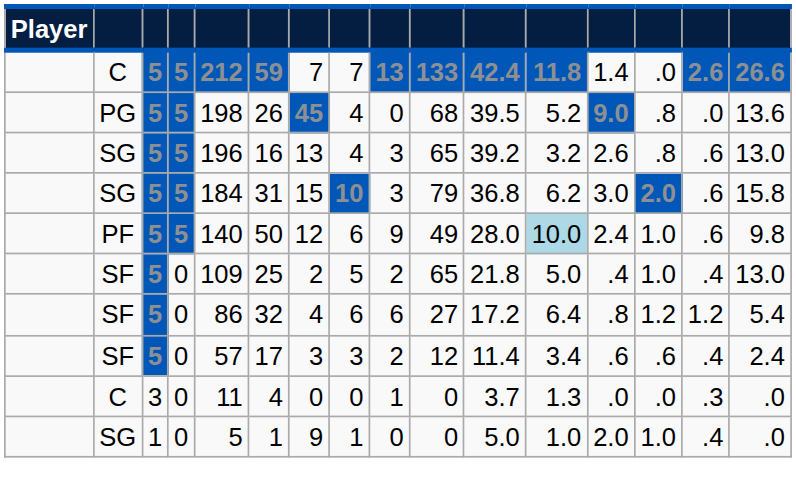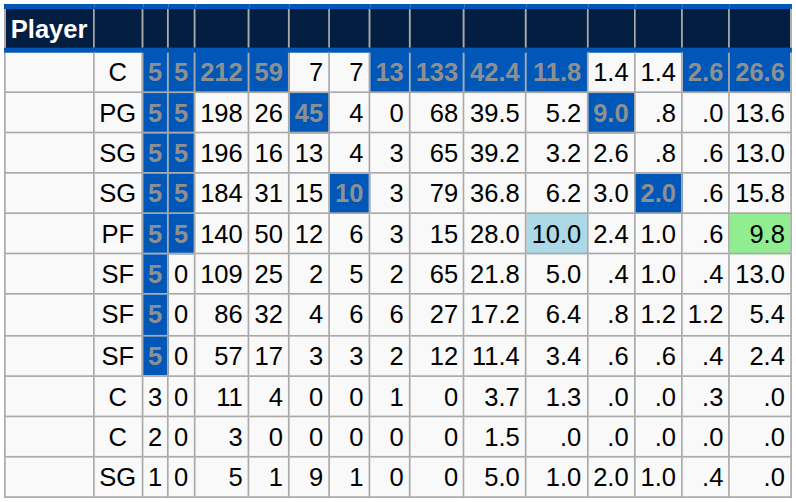 <table class="wikitable sortable" style="font-size: 95%; text-align:right;">
 <tr>
 <th style="background:#041E42; color:#FFFFFF; border-top:#0057B7 3px solid; border-bottom:#0057B7 3px solid;">Player</th>
 <th style="background:#041E42; color:#FFFFFF; border-top:#0057B7 3px solid; border-bottom:#0057B7 3px solid;"></th>
 <th style="background:#041E42; color:#FFFFFF; border-top:#0057B7 3px solid; border-bottom:#0057B7 3px solid;"></th>
 <th style="background:#041E42; color:#FFFFFF; border-top:#0057B7 3px solid; border-bottom:#0057B7 3px solid;"></th>
 <th style="background:#041E42; color:#FFFFFF; border-top:#0057B7 3px solid; border-bottom:#0057B7 3px solid;"></th>
 <th style="background:#041E42; color:#FFFFFF; border-top:#0057B7 3px solid; border-bottom:#0057B7 3px solid;"></th>
 <th style="background:#041E42; color:#FFFFFF; border-top:#0057B7 3px solid; border-bottom:#0057B7 3px solid;"></th>
 <th style="background:#041E42; color:#FFFFFF; border-top:#0057B7 3px solid; border-bottom:#0057B7 3px solid;"></th>
 <th style="background:#041E42; color:#FFFFFF; border-top:#0057B7 3px solid; border-bottom:#0057B7 3px solid;"></th>
 <th style="background:#041E42; color:#FFFFFF; border-top:#0057B7 3px solid; border-bottom:#0057B7 3px solid;"></th>
 <th style="background:#041E42; color:#FFFFFF; border-top:#0057B7 3px solid; border-bottom:#0057B7 3px solid;"></th>
 <th style="background:#041E42; color:#FFFFFF; border-top:#0057B7 3px solid; border-bottom:#0057B7 3px solid;"></th>
 <th style="background:#041E42; color:#FFFFFF; border-top:#0057B7 3px solid; border-bottom:#0057B7 3px solid;"></th>
 <th style="background:#041E42; color:#FFFFFF; border-top:#0057B7 3px solid; border-bottom:#0057B7 3px solid;"></th>
 <th style="background:#041E42; color:#FFFFFF; border-top:#0057B7 3px solid; border-bottom:#0057B7 3px solid;"></th>
 <th style="background:#041E42; color:#FFFFFF; border-top:#0057B7 3px solid; border-bottom:#0057B7 3px solid;"></th>
 </tr>
 <tr>
 <td style="text-align:left;"></td>
 <td style="text-align:center;">C</td>
 <td style="background:#0057B7; color:#8D9093;"><strong>5</strong></td>
 <td style="background:#0057B7; color:#8D9093;"><strong>5</strong></td>
 <td style="background:#0057B7; color:#8D9093;"><strong>212</strong></td>
 <td style="background:#0057B7; color:#8D9093;"><strong>59</strong></td>
 <td>7</td>
 <td>7</td>
 <td style="background:#0057B7; color:#8D9093;"><strong>13</strong></td>
 <td style="background:#0057B7; color:#8D9093;"><strong>133</strong></td>
 <td style="background:#0057B7; color:#8D9093;"><strong>42.4</strong></td>
 <td style="background:#0057B7; color:#8D9093;"><strong>11.8</strong></td>
 <td>1.4</td>
-<td>.0</td>
+<td>1.4</td>
 <td style="background:#0057B7; color:#8D9093;"><strong>2.6</strong></td>
 <td style="background:#0057B7; color:#8D9093;"><strong>26.6</strong></td>
 </tr>
 <tr>
 <td style="text-align:left;"></td>
 <td style="text-align:center;">PG</td>
 <td style="background:#0057B7; color:#8D9093;"><strong>5</strong></td>
 <td style="background:#0057B7; color:#8D9093;"><strong>5</strong></td>
 <td>198</td>
 <td>26</td>
 <td style="background:#0057B7; color:#8D9093;"><strong>45</strong></td>
 <td>4</td>
 <td>0</td>
 <td>68</td>
 <td>39.5</td>
 <td>5.2</td>
 <td style="background:#0057B7; color:#8D9093;"><strong>9.0</strong></td>
 <td>.8</td>
 <td>.0</td>
 <td>13.6</td>
 </tr>
 <tr>
 <td style="text-align:left;"></td>
 <td style="text-align:center;">SG</td>
 <td style="background:#0057B7; color:#8D9093;"><strong>5</strong></td>
 <td style="background:#0057B7; color:#8D9093;"><strong>5</strong></td>
 <td>196</td>
 <td>16</td>
 <td>13</td>
 <td>4</td>
 <td>3</td>
 <td>65</td>
 <td>39.2</td>
 <td>3.2</td>
 <td>2.6</td>
 <td>.8</td>
 <td>.6</td>
 <td>13.0</td>
 </tr>
 <tr>
 <td style="text-align:left;"></td>
 <td style="text-align:center;">SG</td>
 <td style="background:#0057B7; color:#8D9093;"><strong>5</strong></td>
 <td style="background:#0057B7; color:#8D9093;"><strong>5</strong></td>
 <td>184</td>
 <td>31</td>
 <td>15</td>
 <td style="background:#0057B7; color:#8D9093;"><strong>10</strong></td>
 <td>3</td>
 <td>79</td>
 <td>36.8</td>
 <td>6.2</td>
 <td>3.0</td>
 <td style="background:#0057B7; color:#8D9093;"><strong>2.0</strong></td>
 <td>.6</td>
 <td>15.8</td>
 </tr>
 <tr>
 <td style="text-align:left;"></td>
 <td style="text-align:center;">PF</td>
 <td style="background:#0057B7; color:#8D9093;"><strong>5</strong></td>
 <td style="background:#0057B7; color:#8D9093;"><strong>5</strong></td>
 <td>140</td>
 <td>50</td>
 <td>12</td>
 <td>6</td>
-<td>9</td>
-<td>49</td>
+<td>3</td>
+<td>15</td>
 <td>28.0</td>
 <td style="background: lightblue;">10.0</td>
 <td>2.4</td>
 <td>1.0</td>
 <td>.6</td>
-<td>9.8</td>
+<td style="background: lightgreen;">9.8</td>
 </tr>
 <tr>
 <td style="text-align:left;"></td>
 <td style="text-align:center;">SF</td>
 <td style="background:#0057B7; color:#8D9093;"><strong>5</strong></td>
 <td>0</td>
 <td>109</td>
 <td>25</td>
 <td>2</td>
 <td>5</td>
 <td>2</td>
 <td>65</td>
 <td>21.8</td>
 <td>5.0</td>
 <td>.4</td>
 <td>1.0</td>
 <td>.4</td>
 <td>13.0</td>
 </tr>
 <tr>
 <td style="text-align:left;"></td>
 <td style="text-align:center;">SF</td>
 <td style="background:#0057B7; color:#8D9093;"><strong>5</strong></td>
 <td>0</td>
 <td>86</td>
 <td>32</td>
 <td>4</td>
 <td>6</td>
 <td>6</td>
 <td>27</td>
 <td>17.2</td>
 <td>6.4</td>
 <td>.8</td>
 <td>1.2</td>
 <td>1.2</td>
 <td>5.4</td>
 </tr>
 <tr>
 <td style="text-align:left;"></td>
 <td style="text-align:center;">SF</td>
 <td style="background:#0057B7; color:#8D9093;"><strong>5</strong></td>
 <td>0</td>
 <td>57</td>
 <td>17</td>
 <td>3</td>
 <td>3</td>
 <td>2</td>
 <td>12</td>
 <td>11.4</td>
 <td>3.4</td>
 <td>.6</td>
 <td>.6</td>
 <td>.4</td>
 <td>2.4</td>
 </tr>
 <tr>
 <td style="text-align:left;"></td>
 <td style="text-align:center;">C</td>
 <td>3</td>
 <td>0</td>
 <td>11</td>
 <td>4</td>
 <td>0</td>
 <td>0</td>
 <td>1</td>
 <td>0</td>
 <td>3.7</td>
 <td>1.3</td>
 <td>.0</td>
 <td>.0</td>
 <td>.3</td>
 <td>.0</td>
 </tr>
 <tr>
 <td style="text-align:left;"></td>
+<td style="text-align:center;">C</td>
+<td>2</td>
+<td>0</td>
+<td>3</td>
+<td>0</td>
+<td>0</td>
+<td>0</td>
+<td>0</td>
+<td>0</td>
+<td>1.5</td>
+<td>.0</td>
+<td>.0</td>
+<td>.0</td>
+<td>.0</td>
+<td>.0</td>
+</tr>
+<tr>
+<td style="text-align:left;"></td>
 <td style="text-align:center;">SG</td>
 <td>1</td>
 <td>0</td>
 <td>5</td>
 <td>1</td>
 <td>9</td>
 <td>1</td>
 <td>0</td>
 <td>0</td>
 <td>5.0</td>
 <td>1.0</td>
 <td>2.0</td>
 <td>1.0</td>
 <td>.4</td>
 <td>.0</td>
 </tr>
 </table>
